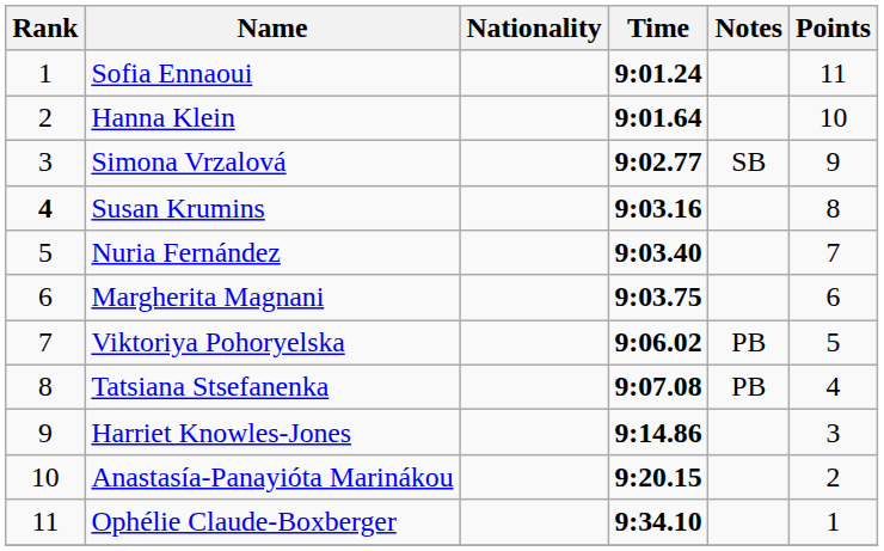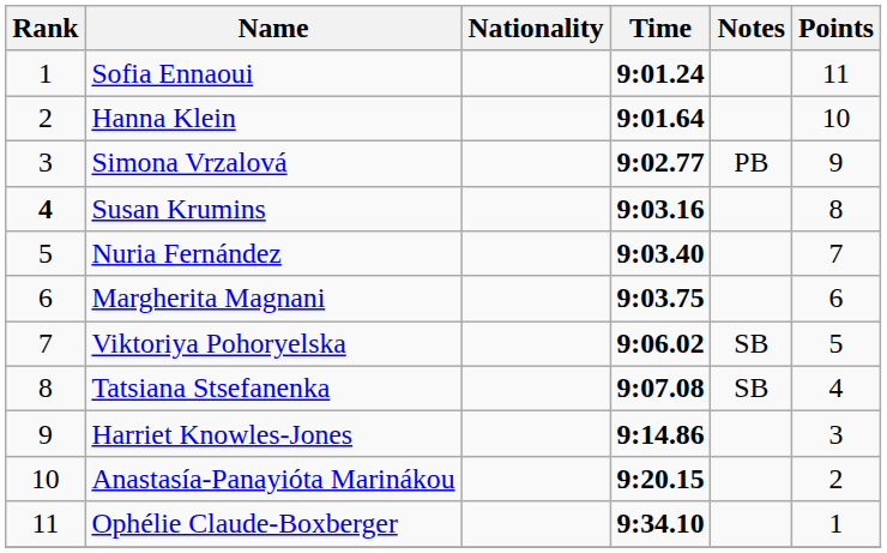 <table class="wikitable sortable" style="text-align:center">
 <tr>
 <th>Rank</th>
 <th>Name</th>
 <th>Nationality</th>
 <th>Time</th>
 <th>Notes</th>
 <th>Points</th>
 </tr>
 <tr>
 <td>1</td>
 <td align=left><a href='#'>Sofia Ennaoui</a></td>
 <td align=left></td>
 <td><strong>9:01.24</strong></td>
 <td></td>
 <td>11</td>
 </tr>
 <tr>
 <td>2</td>
 <td align=left><a href='#'>Hanna Klein</a></td>
 <td align=left></td>
 <td><strong>9:01.64</strong></td>
 <td></td>
 <td>10</td>
 </tr>
 <tr>
 <td>3</td>
 <td align=left><a href='#'>Simona Vrzalová</a></td>
 <td align=left></td>
 <td><strong>9:02.77</strong></td>
-<td>SB</td>
+<td>PB</td>
 <td>9</td>
 </tr>
 <tr>
 <td><strong>4</strong></td>
 <td align=left><a href='#'>Susan Krumins</a></td>
 <td align=left></td>
 <td><strong>9:03.16</strong></td>
 <td></td>
 <td>8</td>
 </tr>
 <tr>
 <td>5</td>
 <td align=left><a href='#'>Nuria Fernández</a></td>
 <td align=left></td>
 <td><strong>9:03.40</strong></td>
 <td></td>
 <td>7</td>
 </tr>
 <tr>
 <td>6</td>
 <td align=left><a href='#'>Margherita Magnani</a></td>
 <td align=left></td>
 <td><strong>9:03.75</strong></td>
 <td></td>
 <td>6</td>
 </tr>
 <tr>
 <td>7</td>
 <td align=left><a href='#'>Viktoriya Pohoryelska</a></td>
 <td align=left></td>
 <td><strong>9:06.02</strong></td>
-<td>PB</td>
+<td>SB</td>
 <td>5</td>
 </tr>
 <tr>
 <td>8</td>
 <td align=left><a href='#'>Tatsiana Stsefanenka</a></td>
 <td align=left></td>
 <td><strong>9:07.08</strong></td>
-<td>PB</td>
+<td>SB</td>
 <td>4</td>
 </tr>
 <tr>
 <td>9</td>
 <td align=left><a href='#'>Harriet Knowles-Jones</a></td>
 <td align=left></td>
 <td><strong>9:14.86</strong></td>
 <td></td>
 <td>3</td>
 </tr>
 <tr>
 <td>10</td>
 <td align=left><a href='#'>Anastasía-Panayióta Marinákou</a></td>
 <td align=left></td>
 <td><strong>9:20.15</strong></td>
 <td></td>
 <td>2</td>
 </tr>
 <tr>
 <td>11</td>
 <td align=left><a href='#'>Ophélie Claude-Boxberger</a></td>
 <td align=left></td>
 <td><strong>9:34.10</strong></td>
 <td></td>
 <td>1</td>
 </tr>
 <tr>
 </tr>
 </table>
